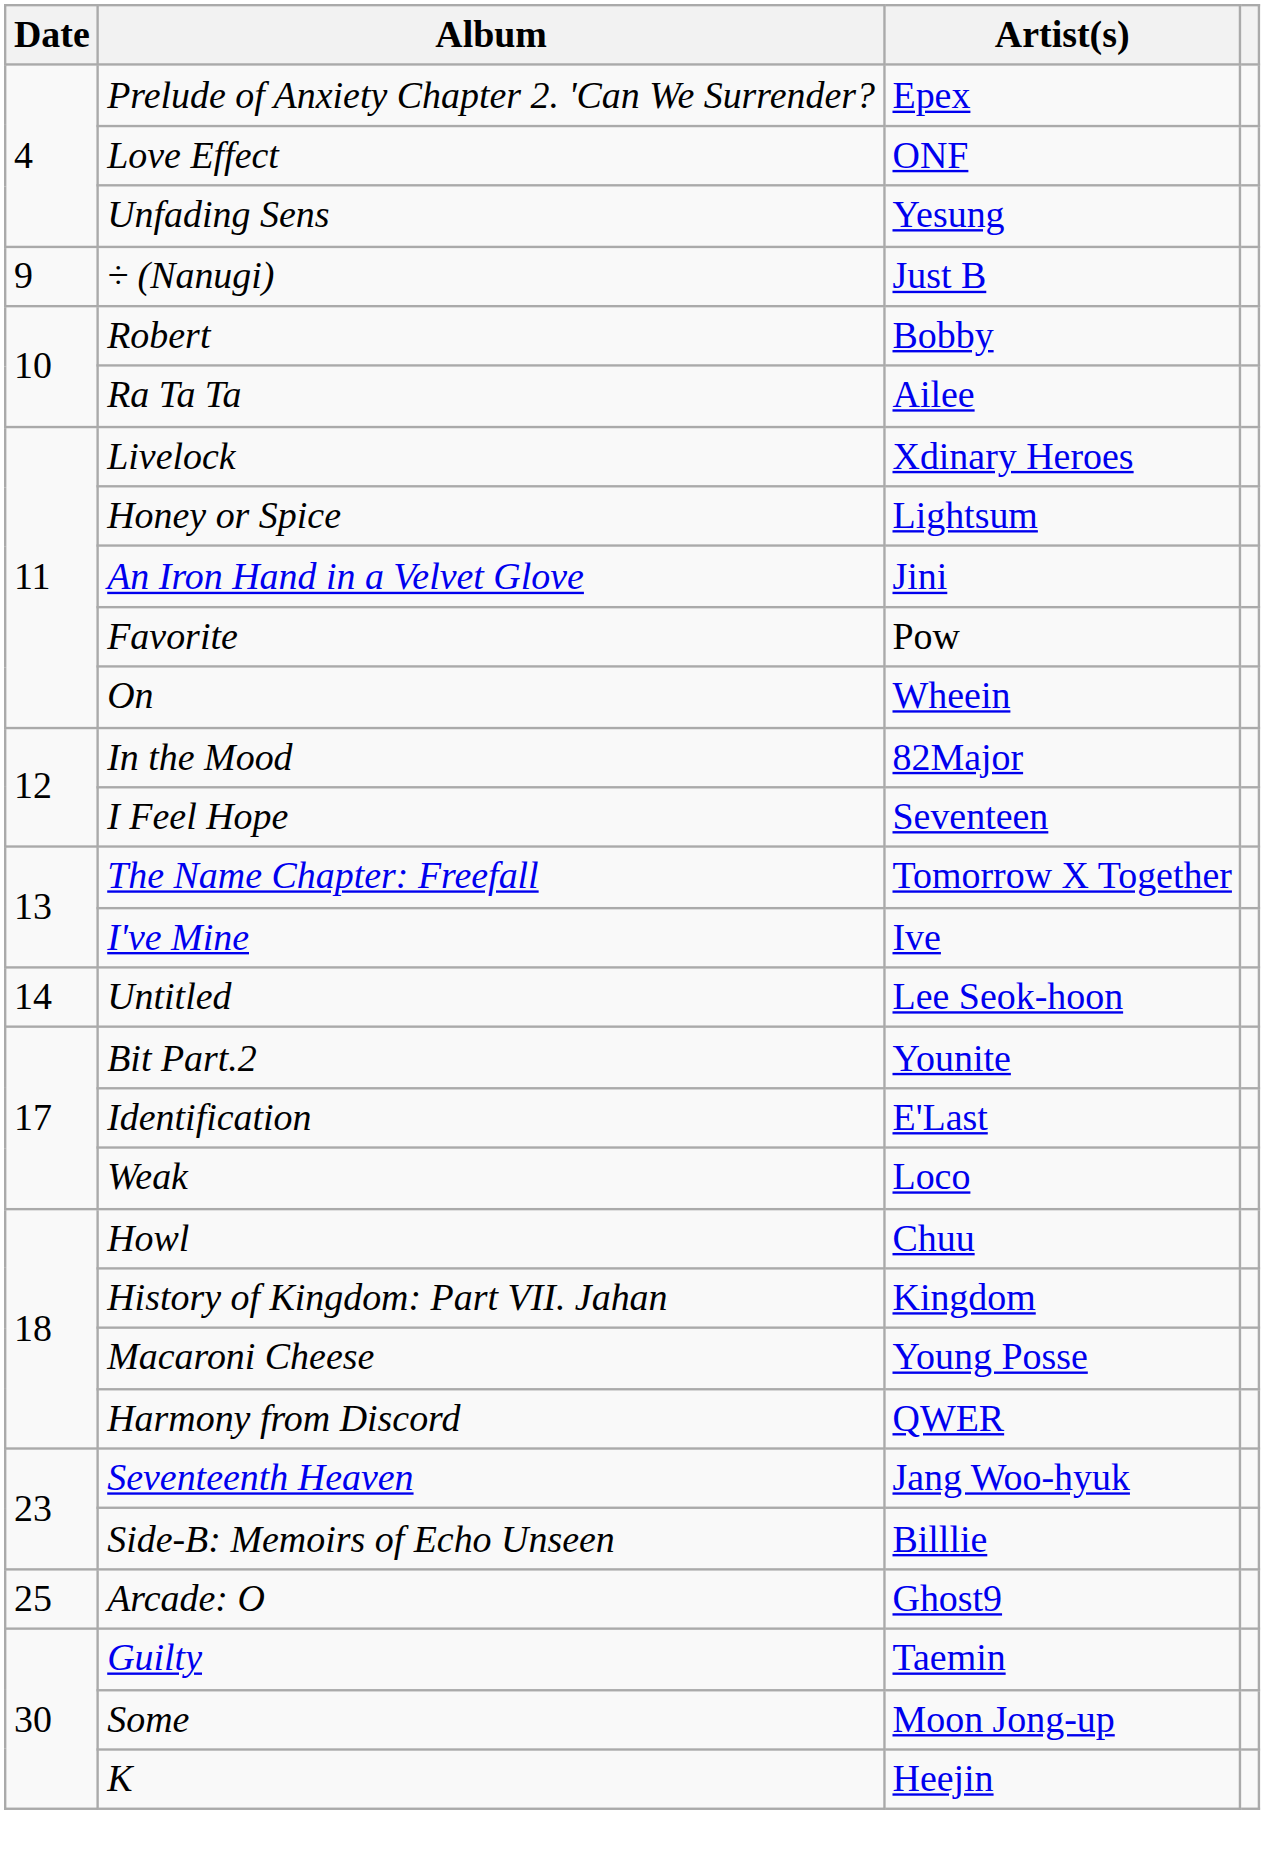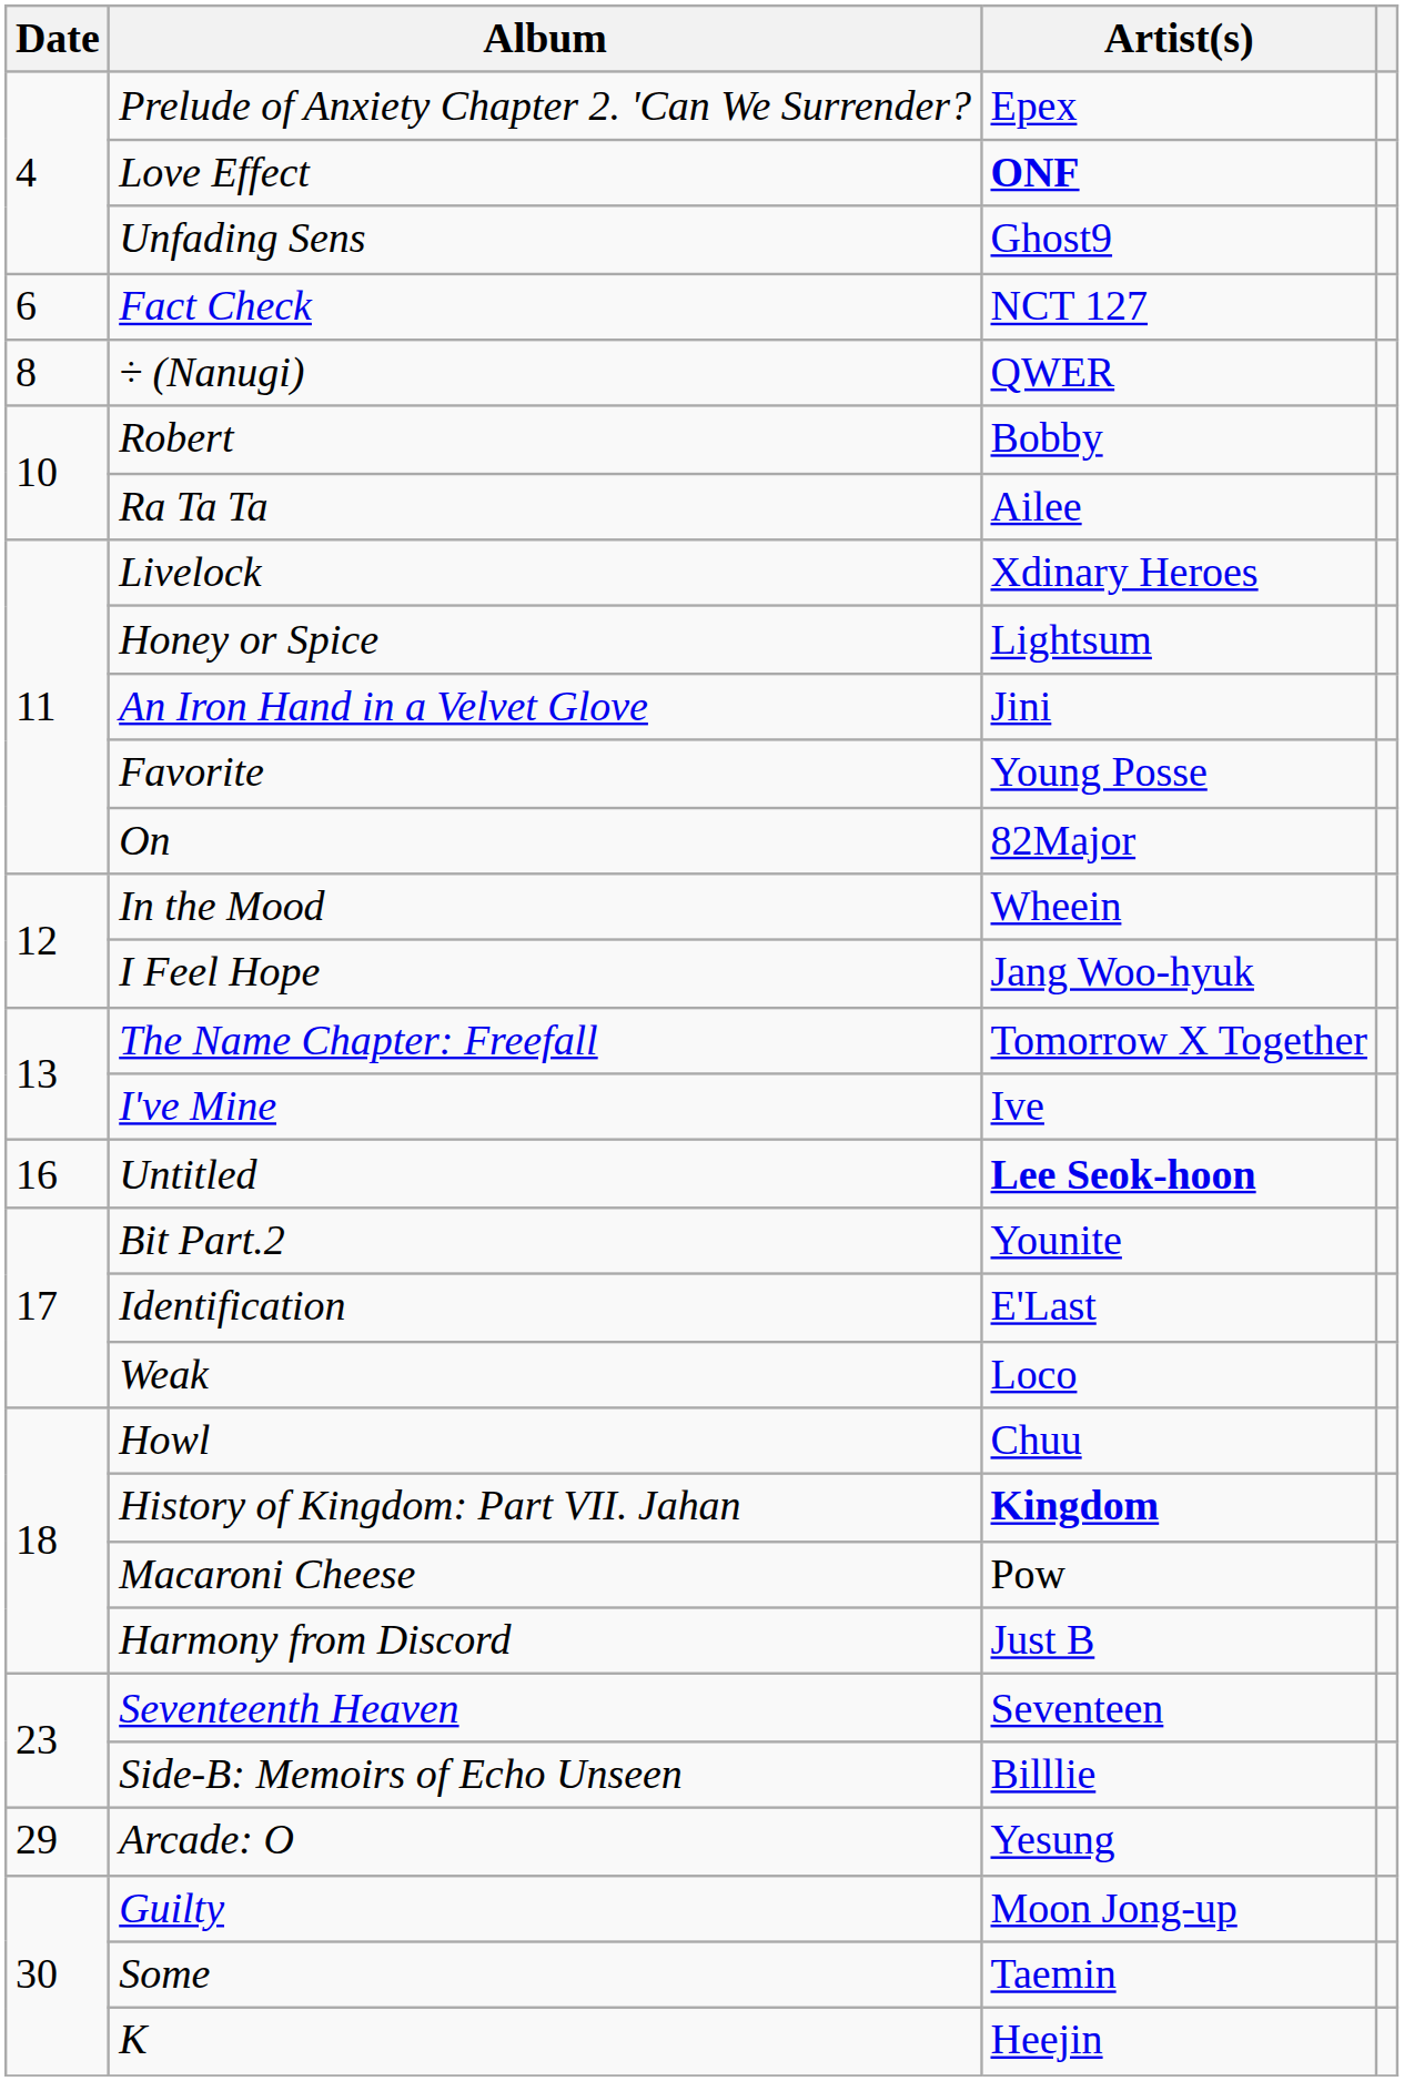 <table class="wikitable">
 <tr>
 <th>Date</th>
 <th>Album</th>
 <th>Artist(s)</th>
 <th></th>
 </tr>
 <tr>
 <td rowspan="3">4</td>
 <td><em>Prelude of Anxiety Chapter 2. 'Can We Surrender?</em></td>
 <td><a href='#'>Epex</a></td>
 <td></td>
 </tr>
 <tr>
 <td><em>Love Effect</em></td>
-<td><a href='#'>ONF</a></td>
+<td><strong><a href='#'>ONF</a></strong></td>
 <td></td>
 </tr>
 <tr>
 <td><em>Unfading Sens</em></td>
-<td><a href='#'>Yesung</a></td>
+<td><a href='#'>Ghost9</a></td>
 <td></td>
 </tr>
 <tr>
-<td>9</td>
+<td>6</td>
+<td><em><a href='#'>Fact Check</a></em></td>
+<td><a href='#'>NCT 127</a></td>
+<td></td>
+</tr>
+<tr>
+<td>8</td>
 <td><em>÷ (Nanugi)</em></td>
-<td><a href='#'>Just B</a></td>
+<td><a href='#'>QWER</a></td>
 <td></td>
 </tr>
 <tr>
 <td rowspan="2">10</td>
 <td><em>Robert</em></td>
 <td><a href='#'>Bobby</a></td>
 <td></td>
 </tr>
 <tr>
 <td><em>Ra Ta Ta</em></td>
 <td><a href='#'>Ailee</a></td>
 <td></td>
 </tr>
 <tr>
 <td rowspan="5">11</td>
 <td><em>Livelock</em></td>
 <td><a href='#'>Xdinary Heroes</a></td>
 <td></td>
 </tr>
 <tr>
 <td><em>Honey or Spice</em></td>
 <td><a href='#'>Lightsum</a></td>
 <td></td>
 </tr>
 <tr>
 <td><em><a href='#'>An Iron Hand in a Velvet Glove</a></em></td>
 <td><a href='#'>Jini</a></td>
 <td></td>
 </tr>
 <tr>
 <td><em>Favorite</em></td>
-<td>Pow</td>
+<td><a href='#'>Young Posse</a></td>
 <td></td>
 </tr>
 <tr>
 <td><em>On</em></td>
-<td><a href='#'>Wheein</a></td>
+<td><a href='#'>82Major</a></td>
 <td></td>
 </tr>
 <tr>
 <td rowspan="2">12</td>
 <td><em>In the Mood</em></td>
-<td><a href='#'>82Major</a></td>
+<td><a href='#'>Wheein</a></td>
 <td></td>
 </tr>
 <tr>
 <td><em>I Feel Hope</em></td>
-<td><a href='#'>Seventeen</a></td>
+<td><a href='#'>Jang Woo-hyuk</a></td>
 <td></td>
 </tr>
 <tr>
 <td rowspan="2">13</td>
 <td><em><a href='#'>The Name Chapter: Freefall</a></em></td>
 <td><a href='#'>Tomorrow X Together</a></td>
 <td></td>
 </tr>
 <tr>
 <td><em><a href='#'>I've Mine</a></em></td>
 <td><a href='#'>Ive</a></td>
 <td></td>
 </tr>
 <tr>
-<td>14</td>
+<td>16</td>
 <td><em>Untitled</em></td>
-<td><a href='#'>Lee Seok-hoon</a></td>
+<td><strong><a href='#'>Lee Seok-hoon</a></strong></td>
 <td></td>
 </tr>
 <tr>
 <td rowspan="3">17</td>
 <td><em>Bit Part.2</em></td>
 <td><a href='#'>Younite</a></td>
 <td></td>
 </tr>
 <tr>
 <td><em>Identification</em></td>
 <td><a href='#'>E'Last</a></td>
 <td></td>
 </tr>
 <tr>
 <td><em>Weak</em></td>
 <td><a href='#'>Loco</a></td>
 <td></td>
 </tr>
 <tr>
 <td rowspan="4">18</td>
 <td><em>Howl</em></td>
 <td><a href='#'>Chuu</a></td>
 <td></td>
 </tr>
 <tr>
 <td><em>History of Kingdom: Part VII. Jahan</em></td>
-<td><a href='#'>Kingdom</a></td>
+<td><strong><a href='#'>Kingdom</a></strong></td>
 <td></td>
 </tr>
 <tr>
 <td><em>Macaroni Cheese</em></td>
-<td><a href='#'>Young Posse</a></td>
+<td>Pow</td>
 <td></td>
 </tr>
 <tr>
 <td><em>Harmony from Discord</em></td>
-<td><a href='#'>QWER</a></td>
+<td><a href='#'>Just B</a></td>
 <td></td>
 </tr>
 <tr>
 <td rowspan="2">23</td>
 <td><em><a href='#'>Seventeenth Heaven</a></em></td>
-<td><a href='#'>Jang Woo-hyuk</a></td>
+<td><a href='#'>Seventeen</a></td>
 <td></td>
 </tr>
 <tr>
 <td><em>Side-B: Memoirs of Echo Unseen</em></td>
 <td><a href='#'>Billlie</a></td>
 <td></td>
 </tr>
 <tr>
-<td>25</td>
+<td>29</td>
 <td><em>Arcade: O</em></td>
-<td><a href='#'>Ghost9</a></td>
+<td><a href='#'>Yesung</a></td>
 <td></td>
 </tr>
 <tr>
 <td rowspan="3">30</td>
 <td><em><a href='#'>Guilty</a></em></td>
-<td><a href='#'>Taemin</a></td>
+<td><a href='#'>Moon Jong-up</a></td>
 <td></td>
 </tr>
 <tr>
 <td><em>Some</em></td>
-<td><a href='#'>Moon Jong-up</a></td>
+<td><a href='#'>Taemin</a></td>
 <td></td>
 </tr>
 <tr>
 <td><em>K</em></td>
 <td><a href='#'>Heejin</a></td>
 <td></td>
 </tr>
 </table>
